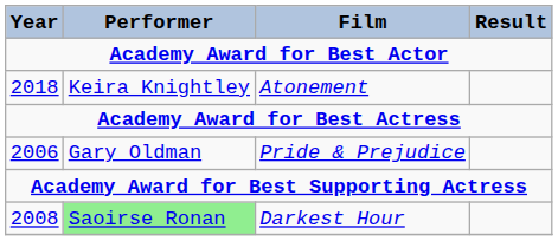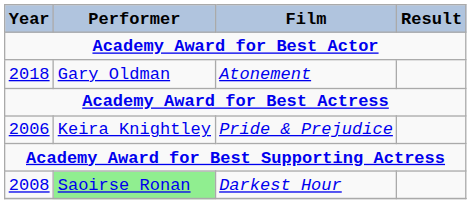 <table class="wikitable">
 <tr style="text-align:center;">
 <th style="background:#B0C4DE;">Year</th>
 <th style="background:#B0C4DE;">Performer</th>
 <th style="background:#B0C4DE;">Film</th>
 <th style="background:#B0C4DE;">Result</th>
 </tr>
 <tr>
 <td colspan="8" style="text-align:center;"><strong><a href='#'>Academy Award for Best Actor</a></strong></td>
 </tr>
 <tr>
 <td><a href='#'>2018</a></td>
-<td><a href='#'>Keira Knightley</a></td>
+<td><a href='#'>Gary Oldman</a></td>
 <td><em><a href='#'>Atonement</a></em></td>
 <td></td>
 </tr>
 <tr>
 <td colspan="8" style="text-align:center;"><strong><a href='#'>Academy Award for Best Actress</a></strong></td>
 </tr>
 <tr>
 <td><a href='#'>2006</a></td>
-<td><a href='#'>Gary Oldman</a></td>
+<td><a href='#'>Keira Knightley</a></td>
 <td><em><a href='#'>Pride & Prejudice</a></em></td>
 <td></td>
 </tr>
 <tr>
 <td colspan="8" style="text-align:center;"><strong><a href='#'>Academy Award for Best Supporting Actress</a></strong></td>
 </tr>
 <tr>
 <td><a href='#'>2008</a></td>
 <td style="background: lightgreen;"><a href='#'>Saoirse Ronan</a></td>
 <td><em><a href='#'>Darkest Hour</a></em></td>
 <td></td>
 </tr>
 <tr>
 </tr>
 </table>
